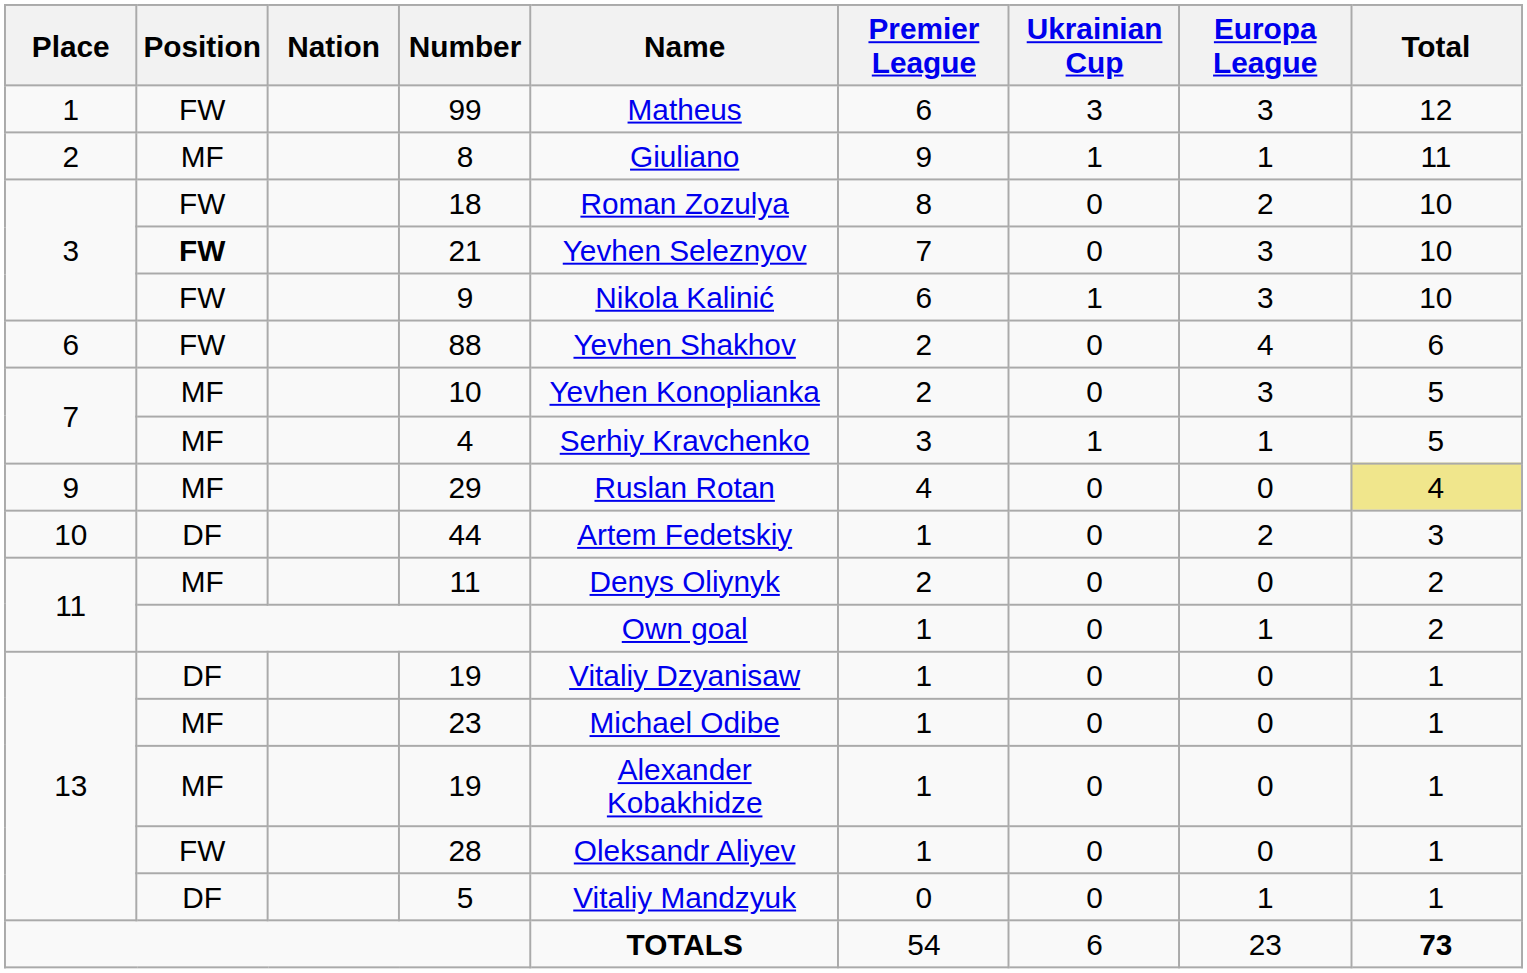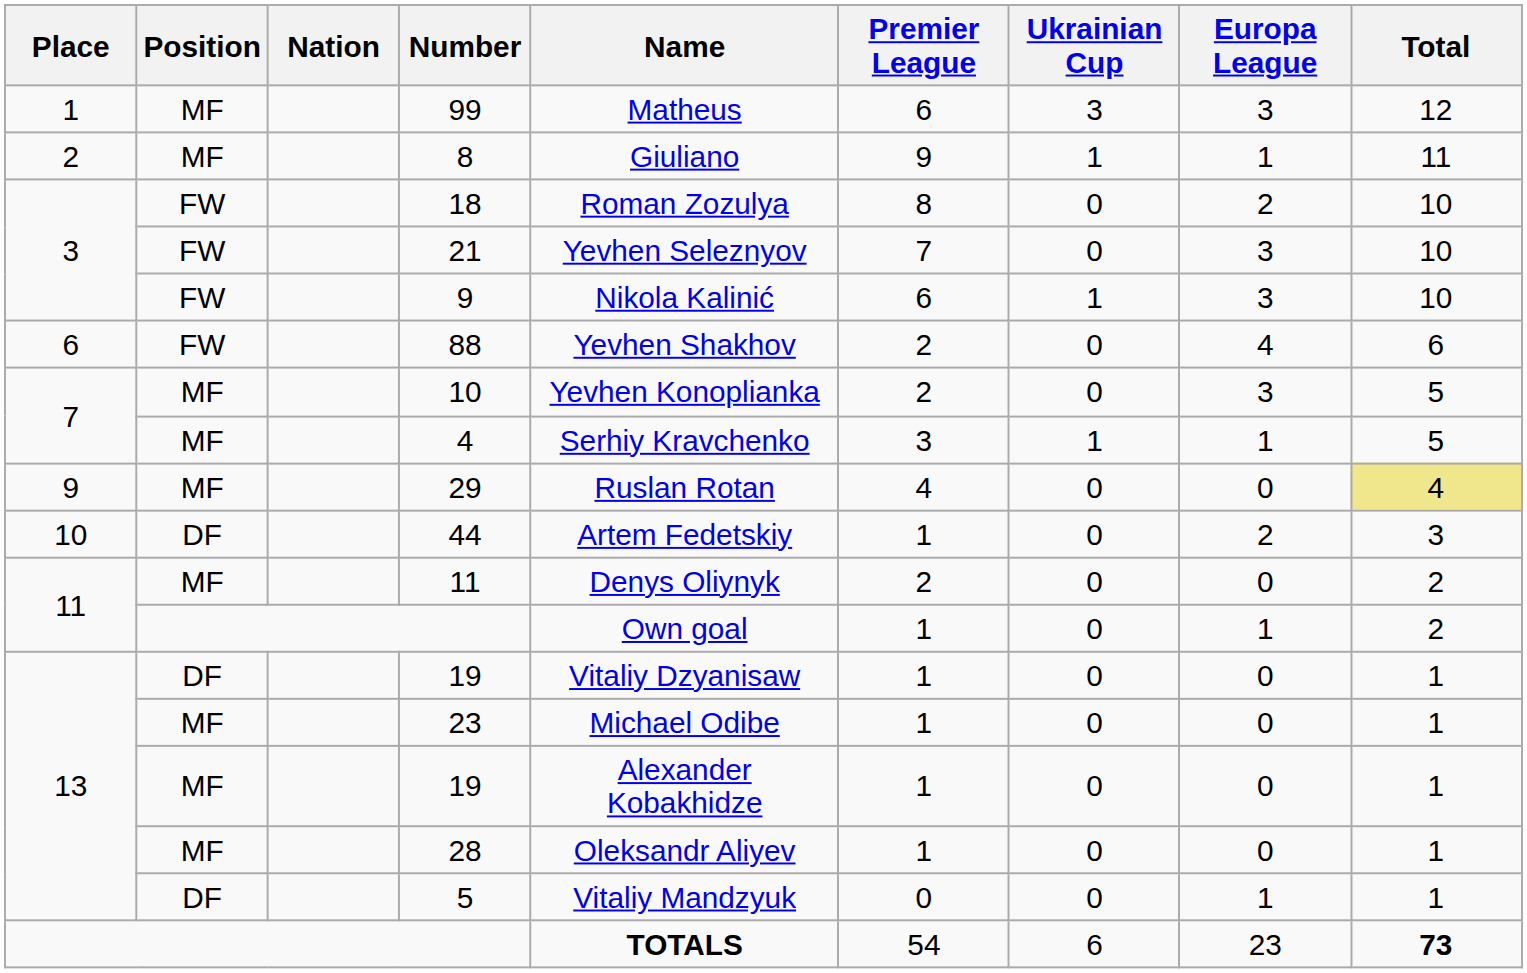 <table class="wikitable" style="font-size: 95%; text-align: center;">
 <tr>
 <th width=60>Place</th>
 <th width=60>Position</th>
 <th width=60>Nation</th>
 <th width=60>Number</th>
 <th width=150>Name</th>
 <th width=80><a href='#'>Premier League</a></th>
 <th width=80><a href='#'>Ukrainian Cup</a></th>
 <th width=80><a href='#'>Europa League</a></th>
 <th width=80><strong>Total</strong></th>
 </tr>
 <tr>
 <td>1</td>
-<td>FW</td>
+<td>MF</td>
 <td></td>
 <td>99</td>
 <td><a href='#'>Matheus</a></td>
 <td>6</td>
 <td>3</td>
 <td>3</td>
 <td>12</td>
 </tr>
 <tr>
 <td>2</td>
 <td>MF</td>
 <td></td>
 <td>8</td>
 <td><a href='#'>Giuliano</a></td>
 <td>9</td>
 <td>1</td>
 <td>1</td>
 <td>11</td>
 </tr>
 <tr>
 <td rowspan="3">3</td>
 <td>FW</td>
 <td></td>
 <td>18</td>
 <td><a href='#'>Roman Zozulya</a></td>
 <td>8</td>
 <td>0</td>
 <td>2</td>
 <td>10</td>
 </tr>
 <tr>
-<td><strong>FW</strong></td>
+<td>FW</td>
 <td></td>
 <td>21</td>
 <td><a href='#'>Yevhen Seleznyov</a></td>
 <td>7</td>
 <td>0</td>
 <td>3</td>
 <td>10</td>
 </tr>
 <tr>
 <td>FW</td>
 <td></td>
 <td>9</td>
 <td><a href='#'>Nikola Kalinić</a></td>
 <td>6</td>
 <td>1</td>
 <td>3</td>
 <td>10</td>
 </tr>
 <tr>
 <td>6</td>
 <td>FW</td>
 <td></td>
 <td>88</td>
 <td><a href='#'>Yevhen Shakhov</a></td>
 <td>2</td>
 <td>0</td>
 <td>4</td>
 <td>6</td>
 </tr>
 <tr>
 <td rowspan="2">7</td>
 <td>MF</td>
 <td></td>
 <td>10</td>
 <td><a href='#'>Yevhen Konoplianka</a></td>
 <td>2</td>
 <td>0</td>
 <td>3</td>
 <td>5</td>
 </tr>
 <tr>
 <td>MF</td>
 <td></td>
 <td>4</td>
 <td><a href='#'>Serhiy Kravchenko</a></td>
 <td>3</td>
 <td>1</td>
 <td>1</td>
 <td>5</td>
 </tr>
 <tr>
 <td>9</td>
 <td>MF</td>
 <td></td>
 <td>29</td>
 <td><a href='#'>Ruslan Rotan</a></td>
 <td>4</td>
 <td>0</td>
 <td>0</td>
 <td style="background: khaki;">4</td>
 </tr>
 <tr>
 <td>10</td>
 <td>DF</td>
 <td></td>
 <td>44</td>
 <td><a href='#'>Artem Fedetskiy</a></td>
 <td>1</td>
 <td>0</td>
 <td>2</td>
 <td>3</td>
 </tr>
 <tr>
 <td rowspan="2">11</td>
 <td>MF</td>
 <td></td>
 <td>11</td>
 <td><a href='#'>Denys Oliynyk</a></td>
 <td>2</td>
 <td>0</td>
 <td>0</td>
 <td>2</td>
 </tr>
 <tr>
 <td colspan="3"></td>
 <td><a href='#'>Own goal</a></td>
 <td>1</td>
 <td>0</td>
 <td>1</td>
 <td>2</td>
 </tr>
 <tr>
 <td rowspan="5">13</td>
 <td>DF</td>
 <td></td>
 <td>19</td>
 <td><a href='#'>Vitaliy Dzyanisaw</a></td>
 <td>1</td>
 <td>0</td>
 <td>0</td>
 <td>1</td>
 </tr>
 <tr>
 <td>MF</td>
 <td></td>
 <td>23</td>
 <td><a href='#'>Michael Odibe</a></td>
 <td>1</td>
 <td>0</td>
 <td>0</td>
 <td>1</td>
 </tr>
 <tr>
 <td>MF</td>
 <td></td>
 <td>19</td>
 <td><a href='#'>Alexander Kobakhidze</a></td>
 <td>1</td>
 <td>0</td>
 <td>0</td>
 <td>1</td>
 </tr>
 <tr>
-<td>FW</td>
+<td>MF</td>
 <td></td>
 <td>28</td>
 <td><a href='#'>Oleksandr Aliyev</a></td>
 <td>1</td>
 <td>0</td>
 <td>0</td>
 <td>1</td>
 </tr>
 <tr>
 <td>DF</td>
 <td></td>
 <td>5</td>
 <td><a href='#'>Vitaliy Mandzyuk</a></td>
 <td>0</td>
 <td>0</td>
 <td>1</td>
 <td>1</td>
 </tr>
 <tr>
 <td colspan="4"></td>
 <td><strong>TOTALS</strong></td>
 <td>54</td>
 <td>6</td>
 <td>23</td>
 <td><strong>73</strong></td>
 </tr>
 </table>
